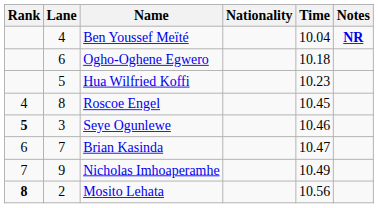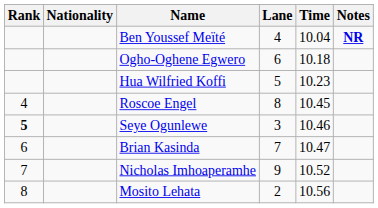 <table class="wikitable sortable" style="text-align:center">
 <tr>
 <th>Rank</th>
+<th>Nationality</th>
+<th>Name</th>
 <th>Lane</th>
-<th>Name</th>
-<th>Nationality</th>
 <th>Time</th>
 <th>Notes</th>
 </tr>
 <tr>
 <td></td>
+<td align=left></td>
+<td align=left><a href='#'>Ben Youssef Meïté</a></td>
 <td>4</td>
-<td align=left><a href='#'>Ben Youssef Meïté</a></td>
-<td align=left></td>
 <td>10.04</td>
 <td><strong><a href='#'>NR</a></strong></td>
 </tr>
 <tr>
 <td></td>
+<td align=left></td>
+<td align=left><a href='#'>Ogho-Oghene Egwero</a></td>
 <td>6</td>
-<td align=left><a href='#'>Ogho-Oghene Egwero</a></td>
-<td align=left></td>
 <td>10.18</td>
 <td></td>
 </tr>
 <tr>
 <td></td>
+<td align=left></td>
+<td align=left><a href='#'>Hua Wilfried Koffi</a></td>
 <td>5</td>
-<td align=left><a href='#'>Hua Wilfried Koffi</a></td>
-<td align=left></td>
 <td>10.23</td>
 <td></td>
 </tr>
 <tr>
 <td>4</td>
+<td align=left></td>
+<td align=left><a href='#'>Roscoe Engel</a></td>
 <td>8</td>
-<td align=left><a href='#'>Roscoe Engel</a></td>
-<td align=left></td>
 <td>10.45</td>
 <td></td>
 </tr>
 <tr>
 <td><strong>5</strong></td>
+<td align=left></td>
+<td align=left><a href='#'>Seye Ogunlewe</a></td>
 <td>3</td>
-<td align=left><a href='#'>Seye Ogunlewe</a></td>
-<td align=left></td>
 <td>10.46</td>
 <td></td>
 </tr>
 <tr>
 <td>6</td>
+<td align=left></td>
+<td align=left><a href='#'>Brian Kasinda</a></td>
 <td>7</td>
-<td align=left><a href='#'>Brian Kasinda</a></td>
-<td align=left></td>
 <td>10.47</td>
 <td></td>
 </tr>
 <tr>
 <td>7</td>
+<td align=left></td>
+<td align=left><a href='#'>Nicholas Imhoaperamhe</a></td>
 <td>9</td>
-<td align=left><a href='#'>Nicholas Imhoaperamhe</a></td>
-<td align=left></td>
-<td>10.49</td>
+<td>10.52</td>
 <td></td>
 </tr>
 <tr>
-<td><strong>8</strong></td>
+<td>8</td>
+<td align=left></td>
+<td align=left><a href='#'>Mosito Lehata</a></td>
 <td>2</td>
-<td align=left><a href='#'>Mosito Lehata</a></td>
-<td align=left></td>
 <td>10.56</td>
 <td></td>
 </tr>
 </table>
